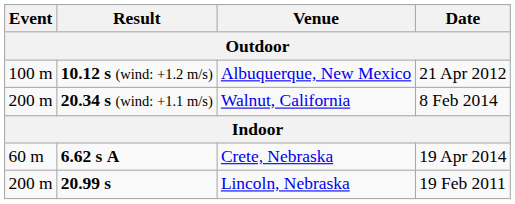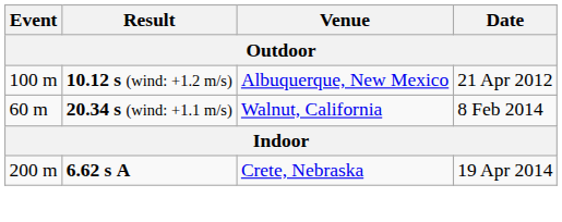 <table class="wikitable">
 <tr>
 <th>Event</th>
 <th>Result</th>
 <th>Venue</th>
 <th>Date</th>
 </tr>
 <tr>
 <th colspan="4">Outdoor</th>
 </tr>
 <tr>
 <td>100 m</td>
 <td><strong>10.12 s</strong> <small>(wind: +1.2 m/s)</small></td>
 <td> <a href='#'>Albuquerque, New Mexico</a></td>
 <td>21 Apr 2012</td>
 </tr>
 <tr>
-<td>200 m</td>
+<td>60 m</td>
 <td><strong>20.34 s</strong> <small>(wind: +1.1 m/s)</small></td>
 <td> <a href='#'>Walnut, California</a></td>
 <td>8 Feb 2014</td>
 </tr>
 <tr>
 <th colspan="4">Indoor</th>
 </tr>
 <tr>
-<td>60 m</td>
+<td>200 m</td>
 <td><strong>6.62 s</strong> <strong>A</strong></td>
 <td> <a href='#'>Crete, Nebraska</a></td>
 <td>19 Apr 2014</td>
 </tr>
-<tr>
-<td>200 m</td>
-<td><strong>20.99 s</strong></td>
-<td> <a href='#'>Lincoln, Nebraska</a></td>
-<td>19 Feb 2011</td>
-</tr>
 </table>
